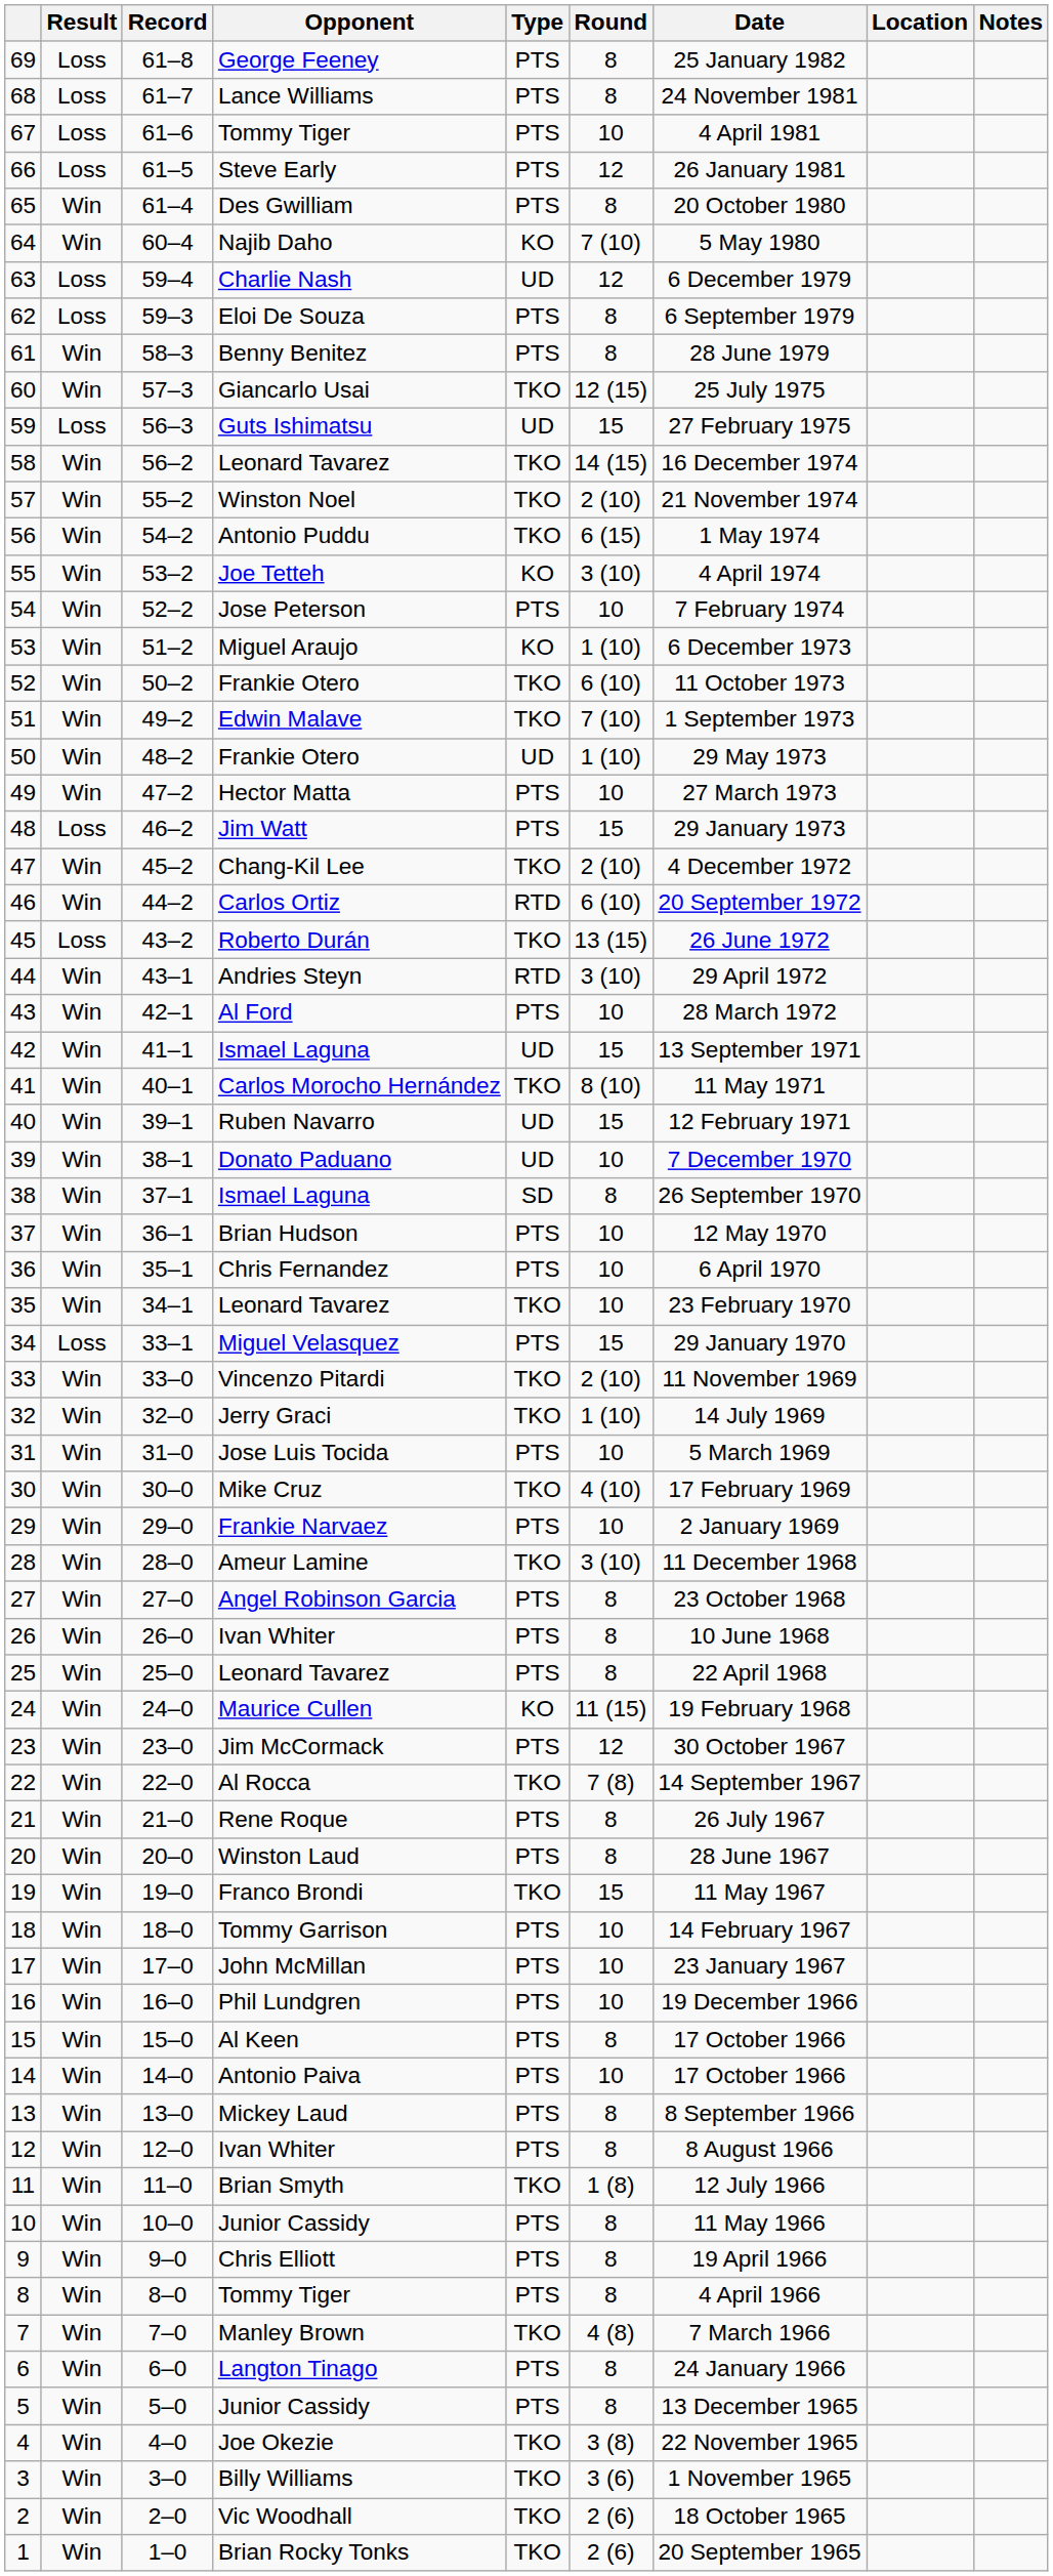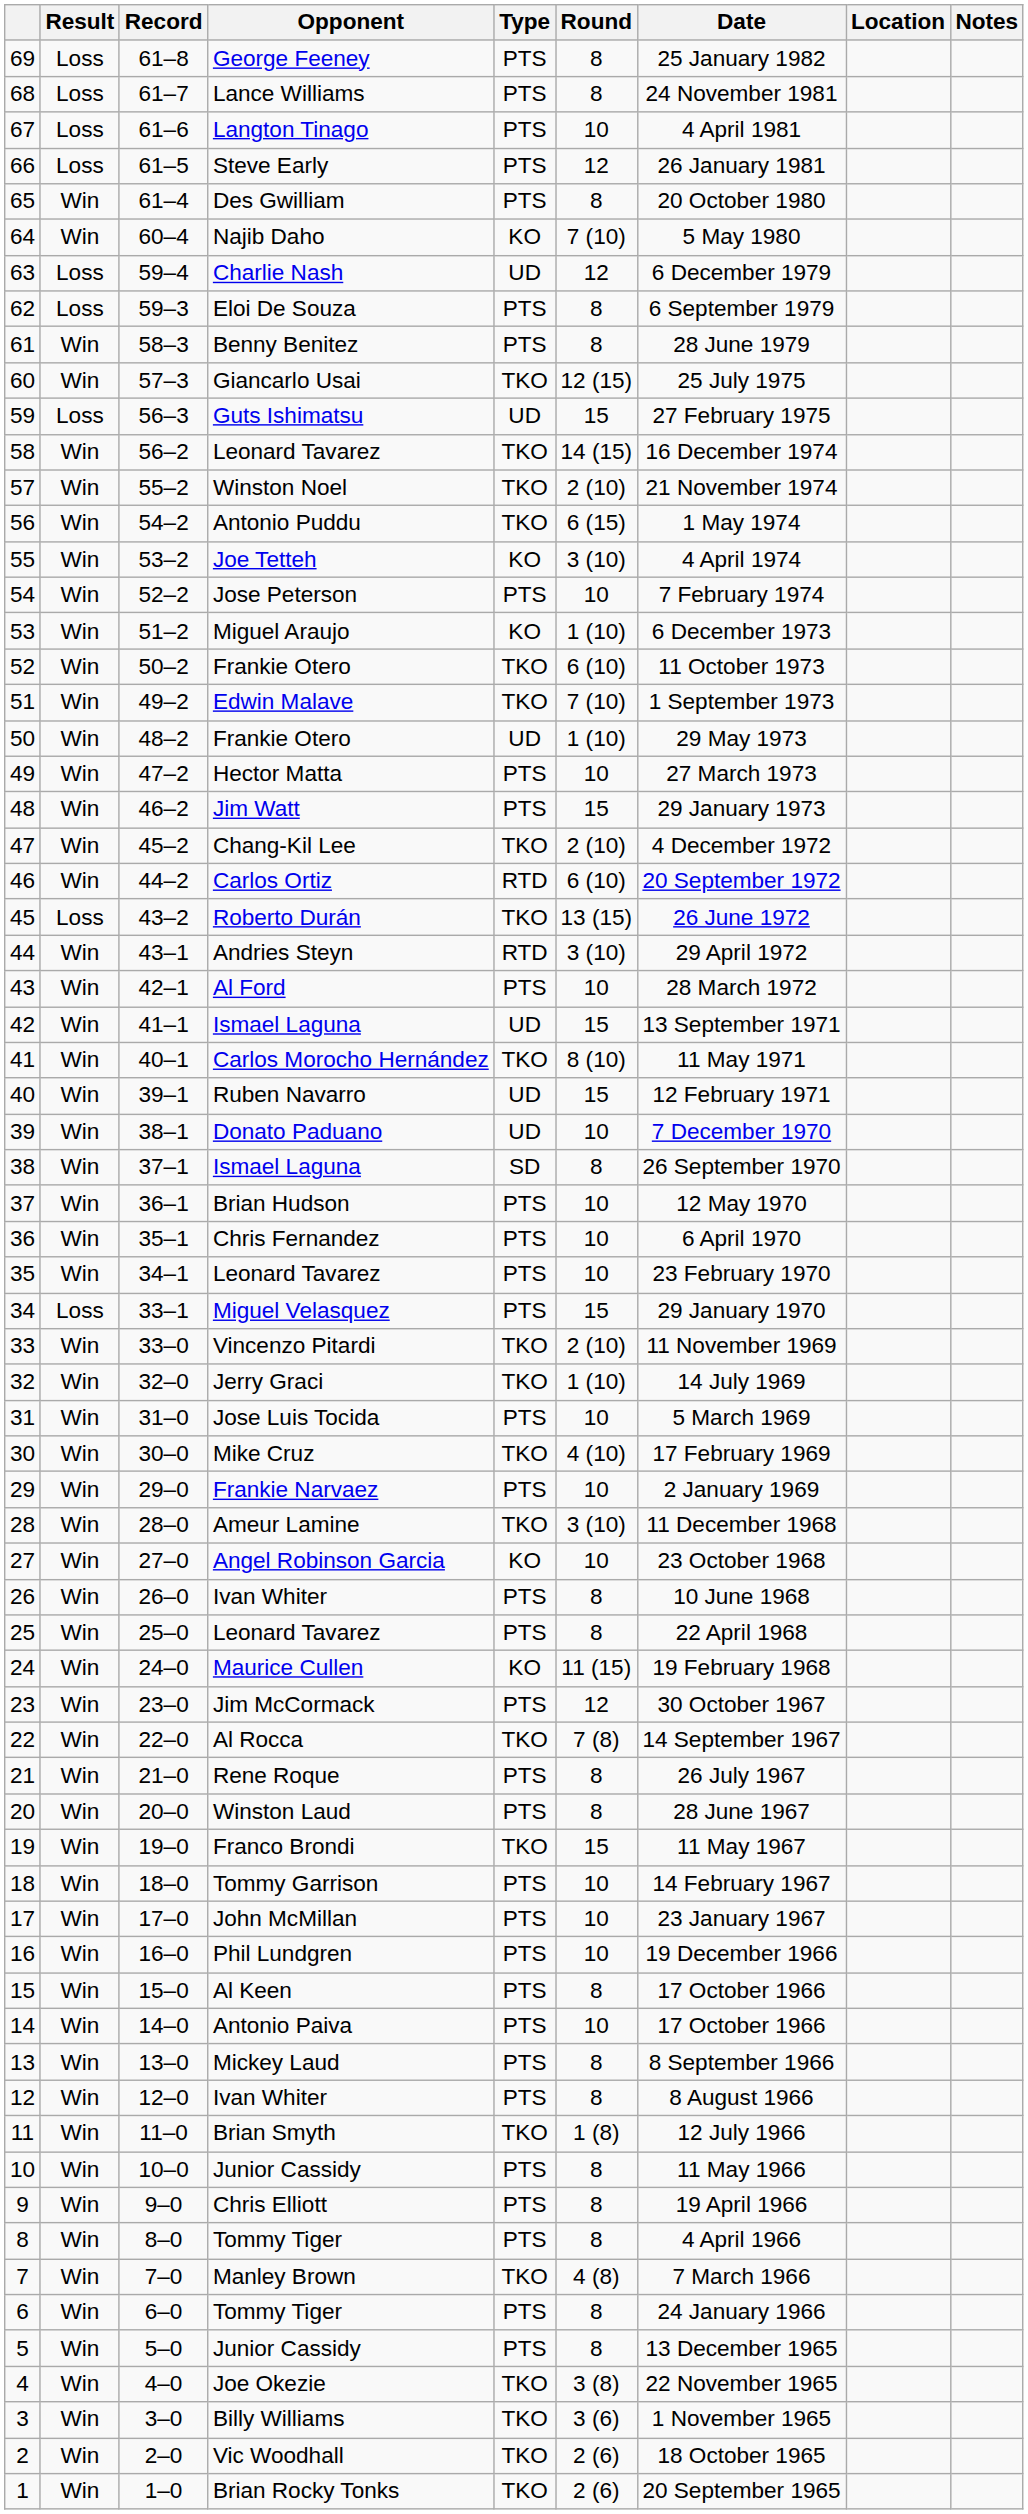 <table class="wikitable" style="text-align:center">
 <tr>
 <th></th>
 <th>Result</th>
 <th>Record</th>
 <th>Opponent</th>
 <th>Type</th>
 <th>Round</th>
 <th>Date</th>
 <th>Location</th>
 <th>Notes</th>
 </tr>
 <tr>
 <td>69</td>
 <td>Loss</td>
 <td>61–8</td>
 <td align=left><a href='#'>George Feeney</a></td>
 <td>PTS</td>
 <td>8</td>
 <td>25 January 1982</td>
 <td align=left></td>
 <td align=left></td>
 </tr>
 <tr>
 <td>68</td>
 <td>Loss</td>
 <td>61–7</td>
 <td align=left>Lance Williams</td>
 <td>PTS</td>
 <td>8</td>
 <td>24 November 1981</td>
 <td align=left></td>
 <td align=left></td>
 </tr>
 <tr>
 <td>67</td>
 <td>Loss</td>
 <td>61–6</td>
-<td align=left>Tommy Tiger</td>
+<td align=left><a href='#'>Langton Tinago</a></td>
 <td>PTS</td>
 <td>10</td>
 <td>4 April 1981</td>
 <td align=left></td>
 <td align=left></td>
 </tr>
 <tr>
 <td>66</td>
 <td>Loss</td>
 <td>61–5</td>
 <td align=left>Steve Early</td>
 <td>PTS</td>
 <td>12</td>
 <td>26 January 1981</td>
 <td align=left></td>
 <td align=left></td>
 </tr>
 <tr>
 <td>65</td>
 <td>Win</td>
 <td>61–4</td>
 <td align=left>Des Gwilliam</td>
 <td>PTS</td>
 <td>8</td>
 <td>20 October 1980</td>
 <td align=left></td>
 <td align=left></td>
 </tr>
 <tr>
 <td>64</td>
 <td>Win</td>
 <td>60–4</td>
 <td align=left>Najib Daho</td>
 <td>KO</td>
 <td>7 (10)</td>
 <td>5 May 1980</td>
 <td align=left></td>
 <td align=left></td>
 </tr>
 <tr>
 <td>63</td>
 <td>Loss</td>
 <td>59–4</td>
 <td align=left><a href='#'>Charlie Nash</a></td>
 <td>UD</td>
 <td>12</td>
 <td>6 December 1979</td>
 <td align=left></td>
 <td align=left></td>
 </tr>
 <tr>
 <td>62</td>
 <td>Loss</td>
 <td>59–3</td>
 <td align=left>Eloi De Souza</td>
 <td>PTS</td>
 <td>8</td>
 <td>6 September 1979</td>
 <td align=left></td>
 <td align=left></td>
 </tr>
 <tr>
 <td>61</td>
 <td>Win</td>
 <td>58–3</td>
 <td align=left>Benny Benitez</td>
 <td>PTS</td>
 <td>8</td>
 <td>28 June 1979</td>
 <td align=left></td>
 <td align=left></td>
 </tr>
 <tr>
 <td>60</td>
 <td>Win</td>
 <td>57–3</td>
 <td align=left>Giancarlo Usai</td>
 <td>TKO</td>
 <td>12 (15)</td>
 <td>25 July 1975</td>
 <td align=left></td>
 <td align=left></td>
 </tr>
 <tr>
 <td>59</td>
 <td>Loss</td>
 <td>56–3</td>
 <td align=left><a href='#'>Guts Ishimatsu</a></td>
 <td>UD</td>
 <td>15</td>
 <td>27 February 1975</td>
 <td align=left></td>
 <td align=left></td>
 </tr>
 <tr>
 <td>58</td>
 <td>Win</td>
 <td>56–2</td>
 <td align=left>Leonard Tavarez</td>
 <td>TKO</td>
 <td>14 (15)</td>
 <td>16 December 1974</td>
 <td align=left></td>
 <td align=left></td>
 </tr>
 <tr>
 <td>57</td>
 <td>Win</td>
 <td>55–2</td>
 <td align=left>Winston Noel</td>
 <td>TKO</td>
 <td>2 (10)</td>
 <td>21 November 1974</td>
 <td align=left></td>
 <td align=left></td>
 </tr>
 <tr>
 <td>56</td>
 <td>Win</td>
 <td>54–2</td>
 <td align=left>Antonio Puddu</td>
 <td>TKO</td>
 <td>6 (15)</td>
 <td>1 May 1974</td>
 <td align=left></td>
 <td align=left></td>
 </tr>
 <tr>
 <td>55</td>
 <td>Win</td>
 <td>53–2</td>
 <td align=left><a href='#'>Joe Tetteh</a></td>
 <td>KO</td>
 <td>3 (10)</td>
 <td>4 April 1974</td>
 <td align=left></td>
 <td align=left></td>
 </tr>
 <tr>
 <td>54</td>
 <td>Win</td>
 <td>52–2</td>
 <td align=left>Jose Peterson</td>
 <td>PTS</td>
 <td>10</td>
 <td>7 February 1974</td>
 <td align=left></td>
 <td align=left></td>
 </tr>
 <tr>
 <td>53</td>
 <td>Win</td>
 <td>51–2</td>
 <td align=left>Miguel Araujo</td>
 <td>KO</td>
 <td>1 (10)</td>
 <td>6 December 1973</td>
 <td align=left></td>
 <td align=left></td>
 </tr>
 <tr>
 <td>52</td>
 <td>Win</td>
 <td>50–2</td>
 <td align=left>Frankie Otero</td>
 <td>TKO</td>
 <td>6 (10)</td>
 <td>11 October 1973</td>
 <td align=left></td>
 <td align=left></td>
 </tr>
 <tr>
 <td>51</td>
 <td>Win</td>
 <td>49–2</td>
 <td align=left><a href='#'>Edwin Malave</a></td>
 <td>TKO</td>
 <td>7 (10)</td>
 <td>1 September 1973</td>
 <td align=left></td>
 <td align=left></td>
 </tr>
 <tr>
 <td>50</td>
 <td>Win</td>
 <td>48–2</td>
 <td align=left>Frankie Otero</td>
 <td>UD</td>
 <td>1 (10)</td>
 <td>29 May 1973</td>
 <td align=left></td>
 <td align=left></td>
 </tr>
 <tr>
 <td>49</td>
 <td>Win</td>
 <td>47–2</td>
 <td align=left>Hector Matta</td>
 <td>PTS</td>
 <td>10</td>
 <td>27 March 1973</td>
 <td align=left></td>
 <td align=left></td>
 </tr>
 <tr>
 <td>48</td>
-<td>Loss</td>
+<td>Win</td>
 <td>46–2</td>
 <td align=left><a href='#'>Jim Watt</a></td>
 <td>PTS</td>
 <td>15</td>
 <td>29 January 1973</td>
 <td align=left></td>
 <td align=left></td>
 </tr>
 <tr>
 <td>47</td>
 <td>Win</td>
 <td>45–2</td>
 <td align=left>Chang-Kil Lee</td>
 <td>TKO</td>
 <td>2 (10)</td>
 <td>4 December 1972</td>
 <td align=left></td>
 <td align=left></td>
 </tr>
 <tr>
 <td>46</td>
 <td>Win</td>
 <td>44–2</td>
 <td align=left><a href='#'>Carlos Ortiz</a></td>
 <td>RTD</td>
 <td>6 (10)</td>
 <td><a href='#'>20 September 1972</a></td>
 <td align=left></td>
 <td align=left></td>
 </tr>
 <tr>
 <td>45</td>
 <td>Loss</td>
 <td>43–2</td>
 <td align=left><a href='#'>Roberto Durán</a></td>
 <td>TKO</td>
 <td>13 (15)</td>
 <td><a href='#'>26 June 1972</a></td>
 <td align=left></td>
 <td align=left></td>
 </tr>
 <tr>
 <td>44</td>
 <td>Win</td>
 <td>43–1</td>
 <td align=left>Andries Steyn</td>
 <td>RTD</td>
 <td>3 (10)</td>
 <td>29 April 1972</td>
 <td align=left></td>
 <td align=left></td>
 </tr>
 <tr>
 <td>43</td>
 <td>Win</td>
 <td>42–1</td>
 <td align=left><a href='#'>Al Ford</a></td>
 <td>PTS</td>
 <td>10</td>
 <td>28 March 1972</td>
 <td align=left></td>
 <td align=left></td>
 </tr>
 <tr>
 <td>42</td>
 <td>Win</td>
 <td>41–1</td>
 <td align=left><a href='#'>Ismael Laguna</a></td>
 <td>UD</td>
 <td>15</td>
 <td>13 September 1971</td>
 <td align=left></td>
 <td align=left></td>
 </tr>
 <tr>
 <td>41</td>
 <td>Win</td>
 <td>40–1</td>
 <td align=left><a href='#'>Carlos Morocho Hernández</a></td>
 <td>TKO</td>
 <td>8 (10)</td>
 <td>11 May 1971</td>
 <td align=left></td>
 <td align=left></td>
 </tr>
 <tr>
 <td>40</td>
 <td>Win</td>
 <td>39–1</td>
 <td align=left>Ruben Navarro</td>
 <td>UD</td>
 <td>15</td>
 <td>12 February 1971</td>
 <td align=left></td>
 <td align=left></td>
 </tr>
 <tr>
 <td>39</td>
 <td>Win</td>
 <td>38–1</td>
 <td align=left><a href='#'>Donato Paduano</a></td>
 <td>UD</td>
 <td>10</td>
 <td><a href='#'>7 December 1970</a></td>
 <td align=left></td>
 <td align=left></td>
 </tr>
 <tr>
 <td>38</td>
 <td>Win</td>
 <td>37–1</td>
 <td align=left><a href='#'>Ismael Laguna</a></td>
 <td>SD</td>
 <td>8</td>
 <td>26 September 1970</td>
 <td align=left></td>
 <td align=left></td>
 </tr>
 <tr>
 <td>37</td>
 <td>Win</td>
 <td>36–1</td>
 <td align=left>Brian Hudson</td>
 <td>PTS</td>
 <td>10</td>
 <td>12 May 1970</td>
 <td align=left></td>
 <td align=left></td>
 </tr>
 <tr>
 <td>36</td>
 <td>Win</td>
 <td>35–1</td>
 <td align=left>Chris Fernandez</td>
 <td>PTS</td>
 <td>10</td>
 <td>6 April 1970</td>
 <td align=left></td>
 <td align=left></td>
 </tr>
 <tr>
 <td>35</td>
 <td>Win</td>
 <td>34–1</td>
 <td align=left>Leonard Tavarez</td>
-<td>TKO</td>
+<td>PTS</td>
 <td>10</td>
 <td>23 February 1970</td>
 <td align=left></td>
 <td align=left></td>
 </tr>
 <tr>
 <td>34</td>
 <td>Loss</td>
 <td>33–1</td>
 <td align=left><a href='#'>Miguel Velasquez</a></td>
 <td>PTS</td>
 <td>15</td>
 <td>29 January 1970</td>
 <td align=left></td>
 <td align=left></td>
 </tr>
 <tr>
 <td>33</td>
 <td>Win</td>
 <td>33–0</td>
 <td align=left>Vincenzo Pitardi</td>
 <td>TKO</td>
 <td>2 (10)</td>
 <td>11 November 1969</td>
 <td align=left></td>
 <td align=left></td>
 </tr>
 <tr>
 <td>32</td>
 <td>Win</td>
 <td>32–0</td>
 <td align=left>Jerry Graci</td>
 <td>TKO</td>
 <td>1 (10)</td>
 <td>14 July 1969</td>
 <td align=left></td>
 <td align=left></td>
 </tr>
 <tr>
 <td>31</td>
 <td>Win</td>
 <td>31–0</td>
 <td align=left>Jose Luis Tocida</td>
 <td>PTS</td>
 <td>10</td>
 <td>5 March 1969</td>
 <td align=left></td>
 <td align=left></td>
 </tr>
 <tr>
 <td>30</td>
 <td>Win</td>
 <td>30–0</td>
 <td align=left>Mike Cruz</td>
 <td>TKO</td>
 <td>4 (10)</td>
 <td>17 February 1969</td>
 <td align=left></td>
 <td align=left></td>
 </tr>
 <tr>
 <td>29</td>
 <td>Win</td>
 <td>29–0</td>
 <td align=left><a href='#'>Frankie Narvaez</a></td>
 <td>PTS</td>
 <td>10</td>
 <td>2 January 1969</td>
 <td align=left></td>
 <td align=left></td>
 </tr>
 <tr>
 <td>28</td>
 <td>Win</td>
 <td>28–0</td>
 <td align=left>Ameur Lamine</td>
 <td>TKO</td>
 <td>3 (10)</td>
 <td>11 December 1968</td>
 <td align=left></td>
 <td align=left></td>
 </tr>
 <tr>
 <td>27</td>
 <td>Win</td>
 <td>27–0</td>
 <td align=left><a href='#'>Angel Robinson Garcia</a></td>
-<td>PTS</td>
-<td>8</td>
+<td>KO</td>
+<td>10</td>
 <td>23 October 1968</td>
 <td align=left></td>
 <td align=left></td>
 </tr>
 <tr>
 <td>26</td>
 <td>Win</td>
 <td>26–0</td>
 <td align=left>Ivan Whiter</td>
 <td>PTS</td>
 <td>8</td>
 <td>10 June 1968</td>
 <td align=left></td>
 <td align=left></td>
 </tr>
 <tr>
 <td>25</td>
 <td>Win</td>
 <td>25–0</td>
 <td align=left>Leonard Tavarez</td>
 <td>PTS</td>
 <td>8</td>
 <td>22 April 1968</td>
 <td align=left></td>
 <td></td>
 </tr>
 <tr>
 <td>24</td>
 <td>Win</td>
 <td>24–0</td>
 <td align=left><a href='#'>Maurice Cullen</a></td>
 <td>KO</td>
 <td>11 (15)</td>
 <td>19 February 1968</td>
 <td align=left></td>
 <td align=left></td>
 </tr>
 <tr>
 <td>23</td>
 <td>Win</td>
 <td>23–0</td>
 <td align=left>Jim McCormack</td>
 <td>PTS</td>
 <td>12</td>
 <td>30 October 1967</td>
 <td align=left></td>
 <td align=left></td>
 </tr>
 <tr>
 <td>22</td>
 <td>Win</td>
 <td>22–0</td>
 <td align=left>Al Rocca</td>
 <td>TKO</td>
 <td>7 (8)</td>
 <td>14 September 1967</td>
 <td align=left></td>
 <td align=left></td>
 </tr>
 <tr>
 <td>21</td>
 <td>Win</td>
 <td>21–0</td>
 <td align=left>Rene Roque</td>
 <td>PTS</td>
 <td>8</td>
 <td>26 July 1967</td>
 <td align=left></td>
 <td align=left></td>
 </tr>
 <tr>
 <td>20</td>
 <td>Win</td>
 <td>20–0</td>
 <td align=left>Winston Laud</td>
 <td>PTS</td>
 <td>8</td>
 <td>28 June 1967</td>
 <td align=left></td>
 <td align=left></td>
 </tr>
 <tr>
 <td>19</td>
 <td>Win</td>
 <td>19–0</td>
 <td align=left>Franco Brondi</td>
 <td>TKO</td>
 <td>15</td>
 <td>11 May 1967</td>
 <td align=left></td>
 <td align=left></td>
 </tr>
 <tr>
 <td>18</td>
 <td>Win</td>
 <td>18–0</td>
 <td align=left>Tommy Garrison</td>
 <td>PTS</td>
 <td>10</td>
 <td>14 February 1967</td>
 <td align=left></td>
 <td align=left></td>
 </tr>
 <tr>
 <td>17</td>
 <td>Win</td>
 <td>17–0</td>
 <td align=left>John McMillan</td>
 <td>PTS</td>
 <td>10</td>
 <td>23 January 1967</td>
 <td align=left></td>
 <td align=left></td>
 </tr>
 <tr>
 <td>16</td>
 <td>Win</td>
 <td>16–0</td>
 <td align=left>Phil Lundgren</td>
 <td>PTS</td>
 <td>10</td>
 <td>19 December 1966</td>
 <td align=left></td>
 <td align=left></td>
 </tr>
 <tr>
 <td>15</td>
 <td>Win</td>
 <td>15–0</td>
 <td align=left>Al Keen</td>
 <td>PTS</td>
 <td>8</td>
 <td>17 October 1966</td>
 <td align=left></td>
 <td align=left></td>
 </tr>
 <tr>
 <td>14</td>
 <td>Win</td>
 <td>14–0</td>
 <td align=left>Antonio Paiva</td>
 <td>PTS</td>
 <td>10</td>
 <td>17 October 1966</td>
 <td align=left></td>
 <td align=left></td>
 </tr>
 <tr>
 <td>13</td>
 <td>Win</td>
 <td>13–0</td>
 <td align=left>Mickey Laud</td>
 <td>PTS</td>
 <td>8</td>
 <td>8 September 1966</td>
 <td align=left></td>
 <td align=left></td>
 </tr>
 <tr>
 <td>12</td>
 <td>Win</td>
 <td>12–0</td>
 <td align=left>Ivan Whiter</td>
 <td>PTS</td>
 <td>8</td>
 <td>8 August 1966</td>
 <td align=left></td>
 <td align=left></td>
 </tr>
 <tr>
 <td>11</td>
 <td>Win</td>
 <td>11–0</td>
 <td align=left>Brian Smyth</td>
 <td>TKO</td>
 <td>1 (8)</td>
 <td>12 July 1966</td>
 <td align=left></td>
 <td align=left></td>
 </tr>
 <tr>
 <td>10</td>
 <td>Win</td>
 <td>10–0</td>
 <td align=left>Junior Cassidy</td>
 <td>PTS</td>
 <td>8</td>
 <td>11 May 1966</td>
 <td align=left></td>
 <td align=left></td>
 </tr>
 <tr>
 <td>9</td>
 <td>Win</td>
 <td>9–0</td>
 <td align=left>Chris Elliott</td>
 <td>PTS</td>
 <td>8</td>
 <td>19 April 1966</td>
 <td align=left></td>
 <td align=left></td>
 </tr>
 <tr>
 <td>8</td>
 <td>Win</td>
 <td>8–0</td>
 <td align=left>Tommy Tiger</td>
 <td>PTS</td>
 <td>8</td>
 <td>4 April 1966</td>
 <td align=left></td>
 <td align=left></td>
 </tr>
 <tr>
 <td>7</td>
 <td>Win</td>
 <td>7–0</td>
 <td align=left>Manley Brown</td>
 <td>TKO</td>
 <td>4 (8)</td>
 <td>7 March 1966</td>
 <td align=left></td>
 <td></td>
 </tr>
 <tr>
 <td>6</td>
 <td>Win</td>
 <td>6–0</td>
-<td align=left><a href='#'>Langton Tinago</a></td>
+<td align=left>Tommy Tiger</td>
 <td>PTS</td>
 <td>8</td>
 <td>24 January 1966</td>
 <td align=left></td>
 <td align=left></td>
 </tr>
 <tr>
 <td>5</td>
 <td>Win</td>
 <td>5–0</td>
 <td align=left>Junior Cassidy</td>
 <td>PTS</td>
 <td>8</td>
 <td>13 December 1965</td>
 <td align=left></td>
 <td align=left></td>
 </tr>
 <tr>
 <td>4</td>
 <td>Win</td>
 <td>4–0</td>
 <td align=left>Joe Okezie</td>
 <td>TKO</td>
 <td>3 (8)</td>
 <td>22 November 1965</td>
 <td align=left></td>
 <td align=left></td>
 </tr>
 <tr>
 <td>3</td>
 <td>Win</td>
 <td>3–0</td>
 <td align=left>Billy Williams</td>
 <td>TKO</td>
 <td>3 (6)</td>
 <td>1 November 1965</td>
 <td align=left></td>
 <td align=left></td>
 </tr>
 <tr>
 <td>2</td>
 <td>Win</td>
 <td>2–0</td>
 <td align=left>Vic Woodhall</td>
 <td>TKO</td>
 <td>2 (6)</td>
 <td>18 October 1965</td>
 <td align=left></td>
 <td align=left></td>
 </tr>
 <tr>
 <td>1</td>
 <td>Win</td>
 <td>1–0</td>
 <td align=left>Brian Rocky Tonks</td>
 <td>TKO</td>
 <td>2 (6)</td>
 <td>20 September 1965</td>
 <td align=left></td>
 <td align=left></td>
 </tr>
 </table>
